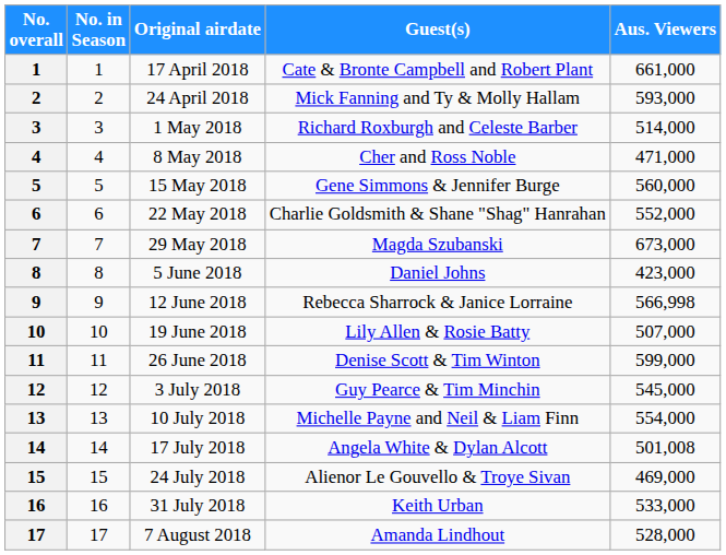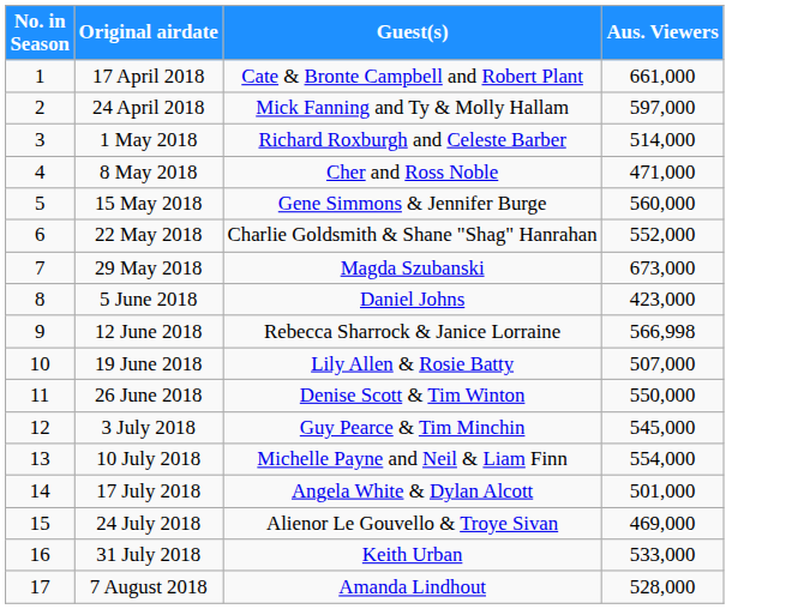 <table class="wikitable sortable" style="text-align:center">
 <tr>
-<th scope="col" style="background:#1E90FF; color:white;">No. <br>overall</th>
 <th scope="col" style="background:#1E90FF; color:white;">No. in<br>Season</th>
 <th scope="col" style="background:#1E90FF; color:white;">Original airdate</th>
 <th scope="col" style="background:#1E90FF; color:white;">Guest(s)</th>
 <th scope="row" style="background:#1E90FF; color:white;">Aus. Viewers</th>
 </tr>
 <tr>
-<th>1</th>
 <td>1</td>
 <td>17 April 2018</td>
 <td><a href='#'>Cate</a> & <a href='#'>Bronte Campbell</a> and <a href='#'>Robert Plant</a></td>
 <td>661,000</td>
 </tr>
 <tr>
-<th>2</th>
 <td>2</td>
 <td>24 April 2018</td>
 <td><a href='#'>Mick Fanning</a> and Ty & Molly Hallam</td>
-<td>593,000</td>
+<td>597,000</td>
 </tr>
 <tr>
-<th>3</th>
 <td>3</td>
 <td>1 May 2018</td>
 <td><a href='#'>Richard Roxburgh</a> and <a href='#'>Celeste Barber</a></td>
 <td>514,000</td>
 </tr>
 <tr>
-<th>4</th>
 <td>4</td>
 <td>8 May 2018</td>
 <td><a href='#'>Cher</a> and <a href='#'>Ross Noble</a></td>
 <td>471,000</td>
 </tr>
 <tr>
-<th>5</th>
 <td>5</td>
 <td>15 May 2018</td>
 <td><a href='#'>Gene Simmons</a> & Jennifer Burge</td>
 <td>560,000</td>
 </tr>
 <tr>
-<th>6</th>
 <td>6</td>
 <td>22 May 2018</td>
 <td>Charlie Goldsmith & Shane "Shag" Hanrahan</td>
 <td>552,000</td>
 </tr>
 <tr>
-<th>7</th>
 <td>7</td>
 <td>29 May 2018</td>
 <td><a href='#'>Magda Szubanski</a></td>
 <td>673,000</td>
 </tr>
 <tr>
-<th>8</th>
 <td>8</td>
 <td>5 June 2018</td>
 <td><a href='#'>Daniel Johns</a></td>
 <td>423,000</td>
 </tr>
 <tr>
-<th>9</th>
 <td>9</td>
 <td>12 June 2018</td>
 <td>Rebecca Sharrock & Janice Lorraine</td>
 <td>566,998</td>
 </tr>
 <tr>
-<th>10</th>
 <td>10</td>
 <td>19 June 2018</td>
 <td><a href='#'>Lily Allen</a> & <a href='#'>Rosie Batty</a></td>
 <td>507,000</td>
 </tr>
 <tr>
-<th>11</th>
 <td>11</td>
 <td>26 June 2018</td>
 <td><a href='#'>Denise Scott</a> & <a href='#'>Tim Winton</a></td>
-<td>599,000</td>
+<td>550,000</td>
 </tr>
 <tr>
-<th>12</th>
 <td>12</td>
 <td>3 July 2018</td>
 <td><a href='#'>Guy Pearce</a> & <a href='#'>Tim Minchin</a></td>
 <td>545,000</td>
 </tr>
 <tr>
-<th>13</th>
 <td>13</td>
 <td>10 July 2018</td>
 <td><a href='#'>Michelle Payne</a> and <a href='#'>Neil</a> & <a href='#'>Liam</a> Finn</td>
 <td>554,000</td>
 </tr>
 <tr>
-<th>14</th>
 <td>14</td>
 <td>17 July 2018</td>
 <td><a href='#'>Angela White</a> & <a href='#'>Dylan Alcott</a></td>
-<td>501,008</td>
+<td>501,000</td>
 </tr>
 <tr>
-<th>15</th>
 <td>15</td>
 <td>24 July 2018</td>
 <td>Alienor Le Gouvello & <a href='#'>Troye Sivan</a></td>
 <td>469,000</td>
 </tr>
 <tr>
-<th>16</th>
 <td>16</td>
 <td>31 July 2018</td>
 <td><a href='#'>Keith Urban</a></td>
 <td>533,000</td>
 </tr>
 <tr>
-<th>17</th>
 <td>17</td>
 <td>7 August 2018</td>
 <td><a href='#'>Amanda Lindhout</a></td>
 <td>528,000</td>
 </tr>
 </table>
